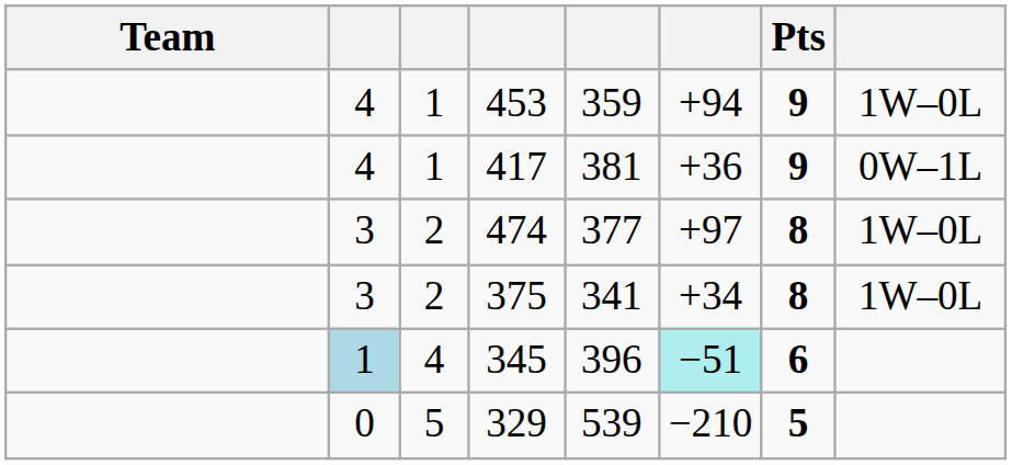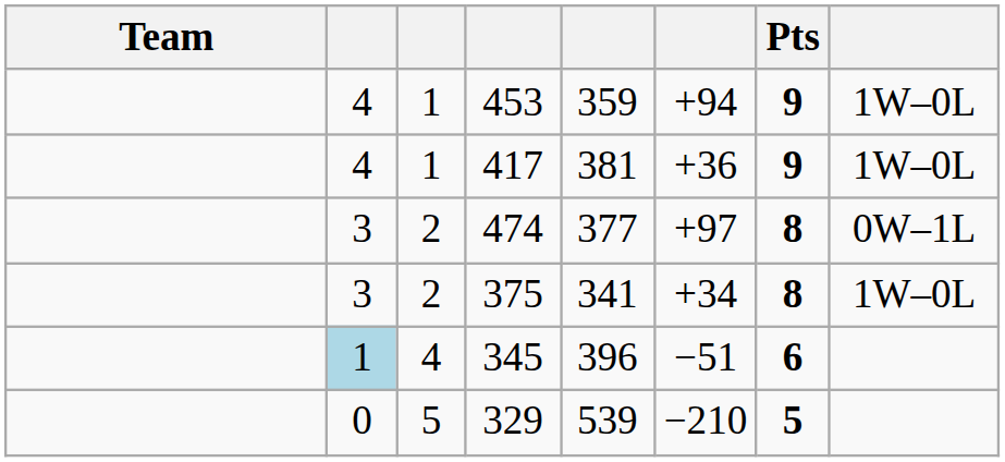 <table class="wikitable" style="text-align:center;">
 <tr>
 <th width=120>Team</th>
 <th width=20></th>
 <th width=20></th>
 <th width=30></th>
 <th width=30></th>
 <th width=30></th>
 <th width=20>Pts</th>
 <th width=60></th>
 </tr>
 <tr>
 <td align=left></td>
 <td>4</td>
 <td>1</td>
 <td>453</td>
 <td>359</td>
 <td>+94</td>
 <td><strong>9</strong></td>
 <td>1W–0L</td>
 </tr>
 <tr>
 <td align=left></td>
 <td>4</td>
 <td>1</td>
 <td>417</td>
 <td>381</td>
 <td>+36</td>
 <td><strong>9</strong></td>
-<td>0W–1L</td>
+<td>1W–0L</td>
 </tr>
 <tr>
 <td align=left></td>
 <td>3</td>
 <td>2</td>
 <td>474</td>
 <td>377</td>
 <td>+97</td>
 <td><strong>8</strong></td>
-<td>1W–0L</td>
+<td>0W–1L</td>
 </tr>
 <tr>
 <td align=left></td>
 <td>3</td>
 <td>2</td>
 <td>375</td>
 <td>341</td>
 <td>+34</td>
 <td><strong>8</strong></td>
 <td>1W–0L</td>
 </tr>
 <tr>
 <td align=left></td>
 <td style="background: lightblue;">1</td>
 <td>4</td>
 <td>345</td>
 <td>396</td>
-<td style="background: paleturquoise;">−51</td>
+<td>−51</td>
 <td><strong>6</strong></td>
 <td></td>
 </tr>
 <tr>
 <td align=left></td>
 <td>0</td>
 <td>5</td>
 <td>329</td>
 <td>539</td>
 <td>−210</td>
 <td><strong>5</strong></td>
 <td></td>
 </tr>
 </table>
